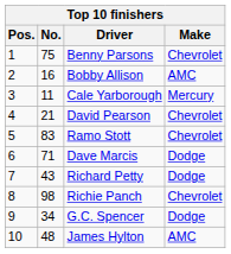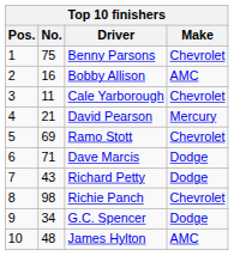 <table class="wikitable">
 <tr>
 <th colspan="4">Top 10 finishers</th>
 </tr>
 <tr>
 <th>Pos.</th>
 <th>No.</th>
 <th>Driver</th>
 <th>Make</th>
 </tr>
 <tr>
 <td>1</td>
 <td>75</td>
 <td><a href='#'>Benny Parsons</a></td>
 <td><a href='#'>Chevrolet</a></td>
 </tr>
 <tr>
 <td>2</td>
 <td>16</td>
 <td><a href='#'>Bobby Allison</a></td>
 <td><a href='#'>AMC</a></td>
 </tr>
 <tr>
 <td>3</td>
 <td>11</td>
 <td><a href='#'>Cale Yarborough</a></td>
-<td><a href='#'>Mercury</a></td>
+<td><a href='#'>Chevrolet</a></td>
 </tr>
 <tr>
 <td>4</td>
 <td>21</td>
 <td><a href='#'>David Pearson</a></td>
-<td><a href='#'>Chevrolet</a></td>
+<td><a href='#'>Mercury</a></td>
 </tr>
 <tr>
 <td>5</td>
-<td>83</td>
+<td>69</td>
 <td><a href='#'>Ramo Stott</a></td>
 <td><a href='#'>Chevrolet</a></td>
 </tr>
 <tr>
 <td>6</td>
 <td>71</td>
 <td><a href='#'>Dave Marcis</a></td>
 <td><a href='#'>Dodge</a></td>
 </tr>
 <tr>
 <td>7</td>
 <td>43</td>
 <td><a href='#'>Richard Petty</a></td>
 <td><a href='#'>Dodge</a></td>
 </tr>
 <tr>
 <td>8</td>
 <td>98</td>
 <td><a href='#'>Richie Panch</a></td>
 <td><a href='#'>Chevrolet</a></td>
 </tr>
 <tr>
 <td>9</td>
 <td>34</td>
 <td><a href='#'>G.C. Spencer</a></td>
 <td><a href='#'>Dodge</a></td>
 </tr>
 <tr>
 <td>10</td>
 <td>48</td>
 <td><a href='#'>James Hylton</a></td>
 <td><a href='#'>AMC</a></td>
 </tr>
 </table>
